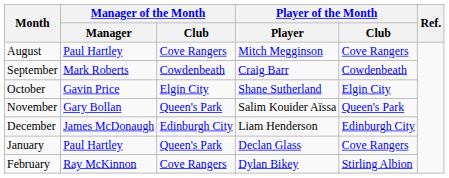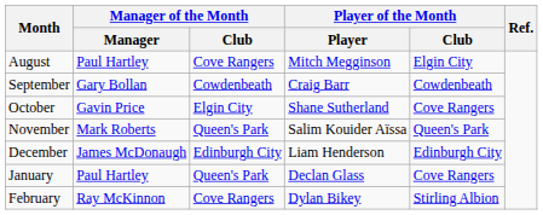 <table class="wikitable">
 <tr>
 <th rowspan="2">Month</th>
 <th colspan="2"><a href='#'>Manager of the Month</a></th>
 <th colspan="2"><a href='#'>Player of the Month</a></th>
 <th rowspan="2">Ref.</th>
 </tr>
 <tr>
 <th>Manager</th>
 <th>Club</th>
 <th>Player</th>
 <th>Club</th>
 </tr>
 <tr>
 <td>August</td>
 <td> <a href='#'>Paul Hartley</a></td>
 <td><a href='#'>Cove Rangers</a></td>
 <td> <a href='#'>Mitch Megginson</a></td>
-<td><a href='#'>Cove Rangers</a></td>
+<td><a href='#'>Elgin City</a></td>
 <td rowspan=9></td>
 </tr>
 <tr>
 <td>September</td>
-<td> <a href='#'>Mark Roberts</a></td>
+<td> <a href='#'>Gary Bollan</a></td>
 <td><a href='#'>Cowdenbeath</a></td>
 <td> <a href='#'>Craig Barr</a></td>
 <td><a href='#'>Cowdenbeath</a></td>
 </tr>
 <tr>
 <td>October</td>
 <td> <a href='#'>Gavin Price</a></td>
 <td><a href='#'>Elgin City</a></td>
 <td> <a href='#'>Shane Sutherland</a></td>
-<td><a href='#'>Elgin City</a></td>
+<td><a href='#'>Cove Rangers</a></td>
 </tr>
 <tr>
 <td>November</td>
-<td> <a href='#'>Gary Bollan</a></td>
+<td> <a href='#'>Mark Roberts</a></td>
 <td><a href='#'>Queen's Park</a></td>
 <td> Salim Kouider Aïssa</td>
 <td><a href='#'>Queen's Park</a></td>
 </tr>
 <tr>
 <td>December</td>
 <td> <a href='#'>James McDonaugh</a></td>
 <td><a href='#'>Edinburgh City</a></td>
 <td> Liam Henderson</td>
 <td><a href='#'>Edinburgh City</a></td>
 </tr>
 <tr>
 <td>January</td>
 <td> <a href='#'>Paul Hartley</a></td>
 <td><a href='#'>Queen's Park</a></td>
 <td> <a href='#'>Declan Glass</a></td>
 <td><a href='#'>Cove Rangers</a></td>
 </tr>
 <tr>
 <td>February</td>
 <td> <a href='#'>Ray McKinnon</a></td>
 <td><a href='#'>Cove Rangers</a></td>
 <td> <a href='#'>Dylan Bikey</a></td>
 <td><a href='#'>Stirling Albion</a></td>
 </tr>
 </table>
